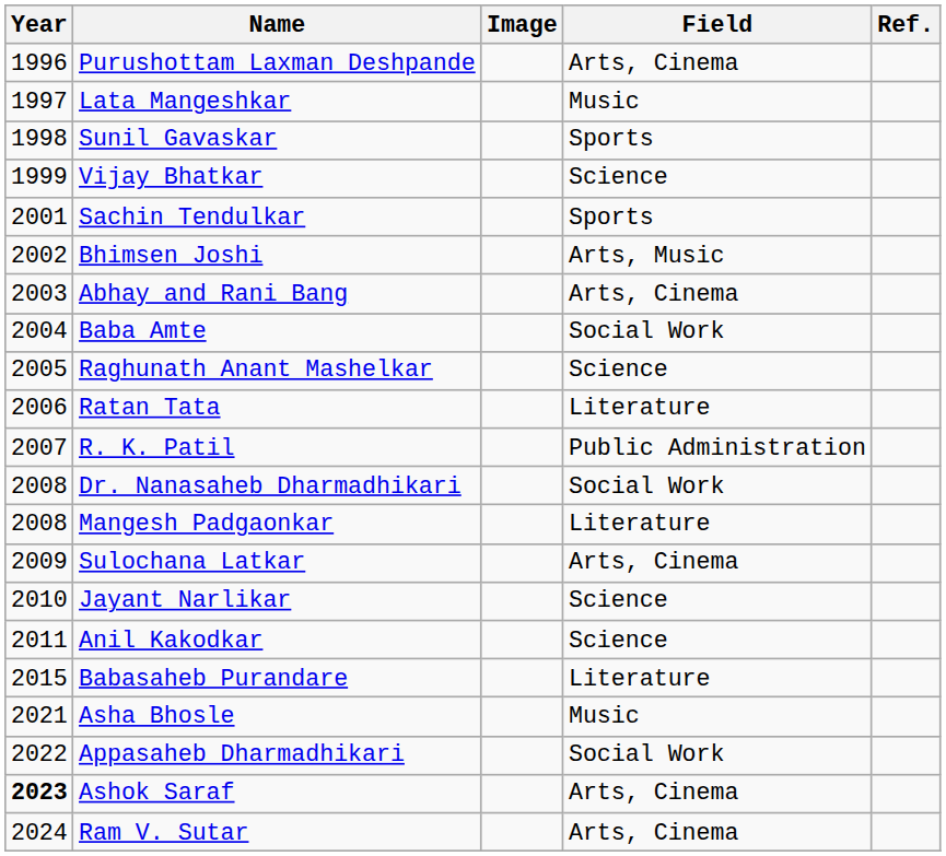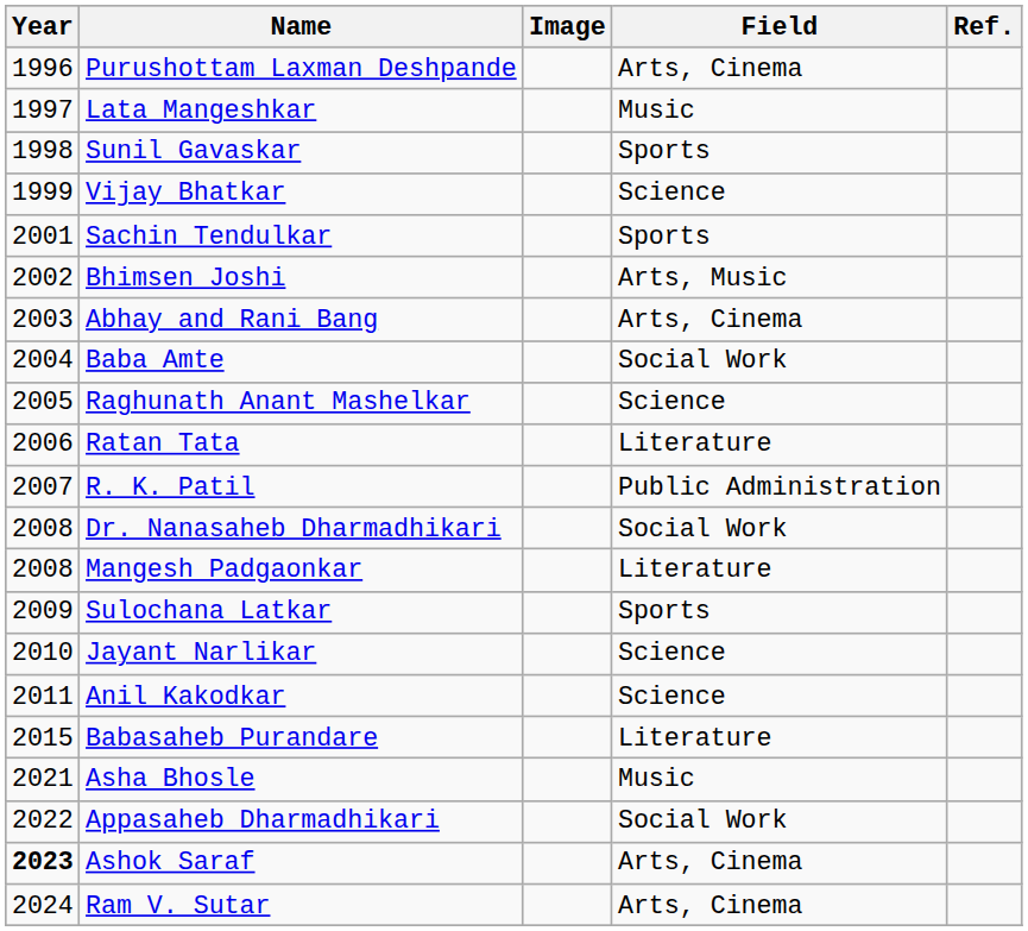 <table class="wikitable sortable">
 <tr>
 <th>Year</th>
 <th>Name</th>
 <th>Image</th>
 <th>Field</th>
 <th>Ref.</th>
 </tr>
 <tr>
 <td>1996</td>
 <td><a href='#'>Purushottam Laxman Deshpande</a></td>
 <td></td>
 <td>Arts, Cinema</td>
 <td></td>
 </tr>
 <tr>
 <td>1997</td>
 <td><a href='#'>Lata Mangeshkar</a></td>
 <td><br></td>
 <td>Music</td>
 <td></td>
 </tr>
 <tr>
 <td>1998</td>
 <td><a href='#'>Sunil Gavaskar</a></td>
 <td></td>
 <td>Sports</td>
 <td></td>
 </tr>
 <tr>
 <td>1999</td>
 <td><a href='#'>Vijay Bhatkar</a></td>
 <td></td>
 <td>Science</td>
 <td></td>
 </tr>
 <tr>
 <td>2001</td>
 <td><a href='#'>Sachin Tendulkar</a></td>
 <td></td>
 <td>Sports</td>
 <td></td>
 </tr>
 <tr>
 <td>2002</td>
 <td><a href='#'>Bhimsen Joshi</a></td>
 <td></td>
 <td>Arts, Music</td>
 <td></td>
 </tr>
 <tr>
 <td>2003</td>
 <td><a href='#'>Abhay and Rani Bang</a></td>
 <td></td>
 <td>Arts, Cinema</td>
 <td></td>
 </tr>
 <tr>
 <td>2004</td>
 <td><a href='#'>Baba Amte</a></td>
 <td></td>
 <td>Social Work</td>
 <td></td>
 </tr>
 <tr>
 <td>2005</td>
 <td><a href='#'>Raghunath Anant Mashelkar</a></td>
 <td></td>
 <td>Science</td>
 <td></td>
 </tr>
 <tr>
 <td>2006</td>
 <td><a href='#'>Ratan Tata</a></td>
 <td></td>
 <td>Literature</td>
 <td></td>
 </tr>
 <tr>
 <td>2007</td>
 <td><a href='#'>R. K. Patil</a></td>
 <td></td>
 <td>Public Administration</td>
 <td></td>
 </tr>
 <tr>
 <td>2008</td>
 <td><a href='#'>Dr. Nanasaheb Dharmadhikari</a></td>
 <td><br></td>
 <td>Social Work</td>
 <td></td>
 </tr>
 <tr>
 <td>2008</td>
 <td><a href='#'>Mangesh Padgaonkar</a></td>
 <td></td>
 <td>Literature</td>
 <td></td>
 </tr>
 <tr>
 <td>2009</td>
 <td><a href='#'>Sulochana Latkar</a></td>
 <td></td>
-<td>Arts, Cinema</td>
+<td>Sports</td>
 <td></td>
 </tr>
 <tr>
 <td>2010</td>
 <td><a href='#'>Jayant Narlikar</a></td>
 <td></td>
 <td>Science</td>
 <td></td>
 </tr>
 <tr>
 <td>2011</td>
 <td><a href='#'>Anil Kakodkar</a></td>
 <td></td>
 <td>Science</td>
 <td></td>
 </tr>
 <tr>
 <td>2015</td>
 <td><a href='#'>Babasaheb Purandare</a></td>
 <td></td>
 <td>Literature</td>
 <td></td>
 </tr>
 <tr>
 <td>2021</td>
 <td><a href='#'>Asha Bhosle </a></td>
 <td></td>
 <td>Music</td>
 <td></td>
 </tr>
 <tr>
 <td>2022</td>
 <td><a href='#'>Appasaheb Dharmadhikari</a></td>
 <td></td>
 <td>Social Work</td>
 <td></td>
 </tr>
 <tr>
 <td><strong>2023</strong></td>
 <td><a href='#'>Ashok Saraf</a></td>
 <td></td>
 <td>Arts, Cinema</td>
 <td></td>
 </tr>
 <tr>
 <td>2024</td>
 <td><a href='#'>Ram V. Sutar</a></td>
 <td></td>
 <td>Arts, Cinema</td>
 <td></td>
 </tr>
 <tr>
 </tr>
 </table>
